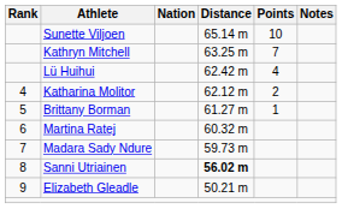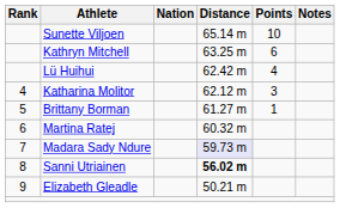 <table class="wikitable mw-datatable sortable" style="text-align:center;">
 <tr>
 <th>Rank</th>
 <th>Athlete</th>
 <th>Nation</th>
 <th>Distance</th>
 <th>Points</th>
 <th>Notes</th>
 </tr>
 <tr>
 <td></td>
 <td align=left><a href='#'>Sunette Viljoen</a></td>
 <td align=left></td>
 <td>65.14 m</td>
 <td>10</td>
 <td></td>
 </tr>
 <tr>
 <td></td>
 <td align=left><a href='#'>Kathryn Mitchell</a></td>
 <td align=left></td>
 <td>63.25 m</td>
-<td>7</td>
+<td>6</td>
 <td></td>
 </tr>
 <tr>
 <td></td>
 <td align=left><a href='#'>Lü Huihui</a></td>
 <td align=left></td>
 <td>62.42 m</td>
 <td>4</td>
 <td></td>
 </tr>
 <tr>
 <td>4</td>
 <td align=left><a href='#'>Katharina Molitor</a></td>
 <td align=left></td>
 <td>62.12 m</td>
-<td>2</td>
+<td>3</td>
 <td></td>
 </tr>
 <tr>
 <td>5</td>
 <td align=left><a href='#'>Brittany Borman</a></td>
 <td align=left></td>
 <td>61.27 m</td>
 <td>1</td>
 <td></td>
 </tr>
 <tr>
 <td>6</td>
 <td align=left><a href='#'>Martina Ratej</a></td>
 <td align=left></td>
 <td>60.32 m</td>
 <td></td>
 <td></td>
 </tr>
 <tr>
 <td>7</td>
 <td align=left><a href='#'>Madara Sady Ndure</a></td>
 <td align=left></td>
-<td>59.73 m</td>
+<td style="background: lavender;">59.73 m</td>
 <td></td>
 <td></td>
 </tr>
 <tr>
 <td>8</td>
 <td align=left><a href='#'>Sanni Utriainen</a></td>
 <td align=left></td>
 <td><strong>56.02 m</strong></td>
 <td></td>
 <td></td>
 </tr>
 <tr>
 <td>9</td>
 <td align=left><a href='#'>Elizabeth Gleadle</a></td>
 <td align=left></td>
 <td>50.21 m</td>
 <td></td>
 <td></td>
 </tr>
 <tr class="sortbottom">
 <td colspan=6></td>
 </tr>
 </table>
